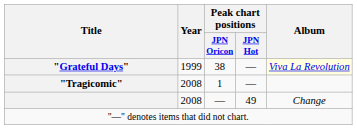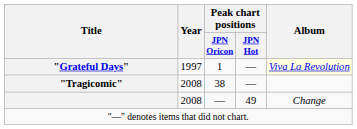 <table class="wikitable plainrowheaders" style="text-align:center;">
 <tr>
 <th scope="col" rowspan="2" style="width:16em;">Title</th>
 <th scope="col" rowspan="2">Year</th>
 <th scope="col" colspan="2">Peak chart positions</th>
 <th scope="col" rowspan="2">Album</th>
 </tr>
 <tr>
 <th style="width:3em;font-size:85%"><a href='#'>JPN<br>Oricon</a><br></th>
 <th style="width:3em;font-size:85%"><a href='#'>JPN<br>Hot</a><br></th>
 </tr>
 <tr>
 <th scope="row">"<a href='#'>Grateful Days</a>"<br></th>
-<td>1999</td>
-<td>38</td>
+<td>1997</td>
+<td>1</td>
 <td>—</td>
 <td style="background: lightyellow;"><em><a href='#'>Viva La Revolution</a></em></td>
 </tr>
 <tr>
 <th scope="row">"Tragicomic"<br></th>
 <td>2008</td>
-<td>1</td>
+<td>38</td>
 <td>—</td>
 <td></td>
 </tr>
 <tr>
 <th scope="row"><br></th>
 <td>2008</td>
 <td>—</td>
 <td>49</td>
 <td><em>Change</em></td>
 </tr>
 <tr>
 <td colspan="12" align="center" style="font-size:90%;">"—" denotes items that did not chart.</td>
 </tr>
 </table>
